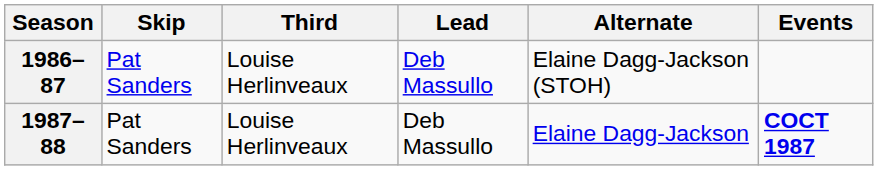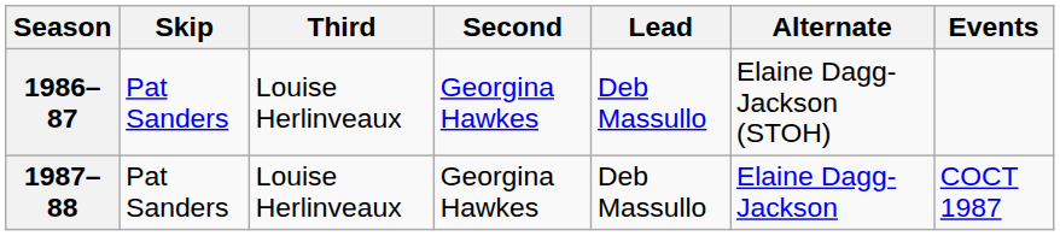 <table class="wikitable">
 <tr>
 <th scope="col">Season</th>
 <th scope="col">Skip</th>
 <th scope="col">Third</th>
+<th scope="col">Second</th>
 <th scope="col">Lead</th>
 <th scope="col">Alternate</th>
 <th scope="col">Events</th>
 </tr>
 <tr>
 <th scope="row">1986–87</th>
 <td><a href='#'>Pat Sanders</a></td>
 <td>Louise Herlinveaux</td>
+<td><a href='#'>Georgina Hawkes</a></td>
 <td><a href='#'>Deb Massullo</a></td>
 <td>Elaine Dagg-Jackson (STOH)</td>
 <td> <br> </td>
 </tr>
 <tr>
 <th scope="row">1987–88</th>
 <td>Pat Sanders</td>
 <td>Louise Herlinveaux</td>
+<td>Georgina Hawkes</td>
 <td>Deb Massullo</td>
 <td><a href='#'>Elaine Dagg-Jackson</a></td>
-<td><strong><a href='#'>COCT 1987</a> <br> </strong></td>
+<td><a href='#'>COCT 1987</a> <br> </td>
 </tr>
 </table>
